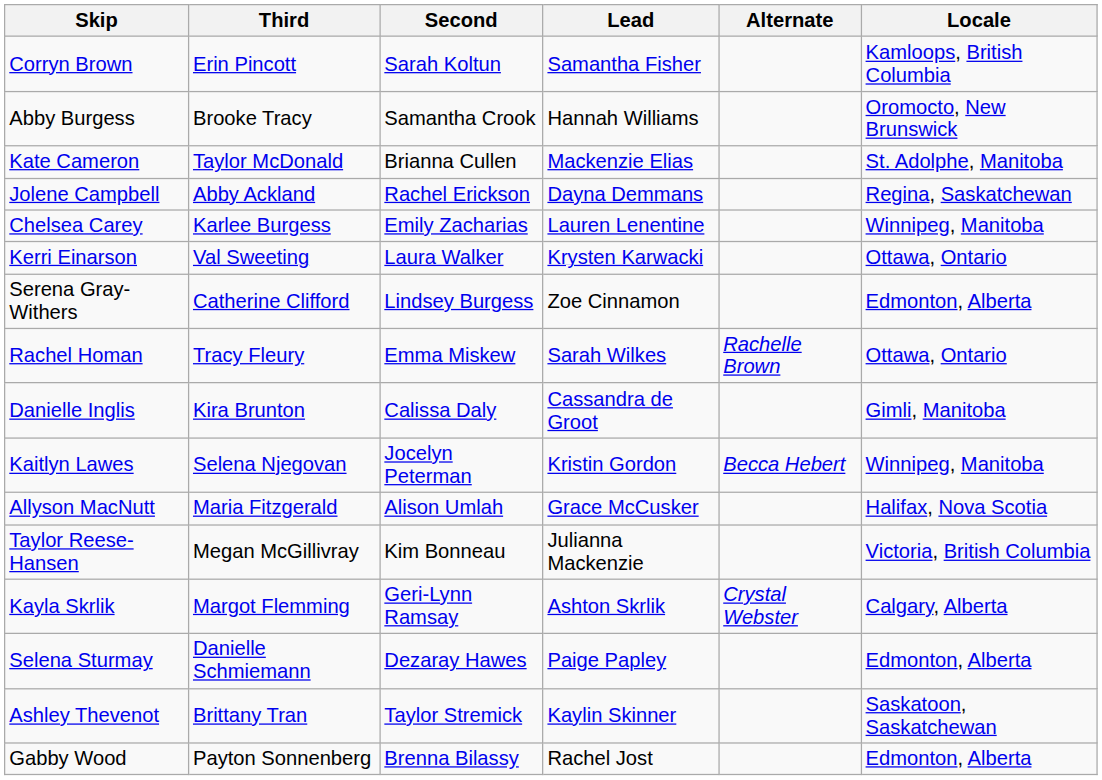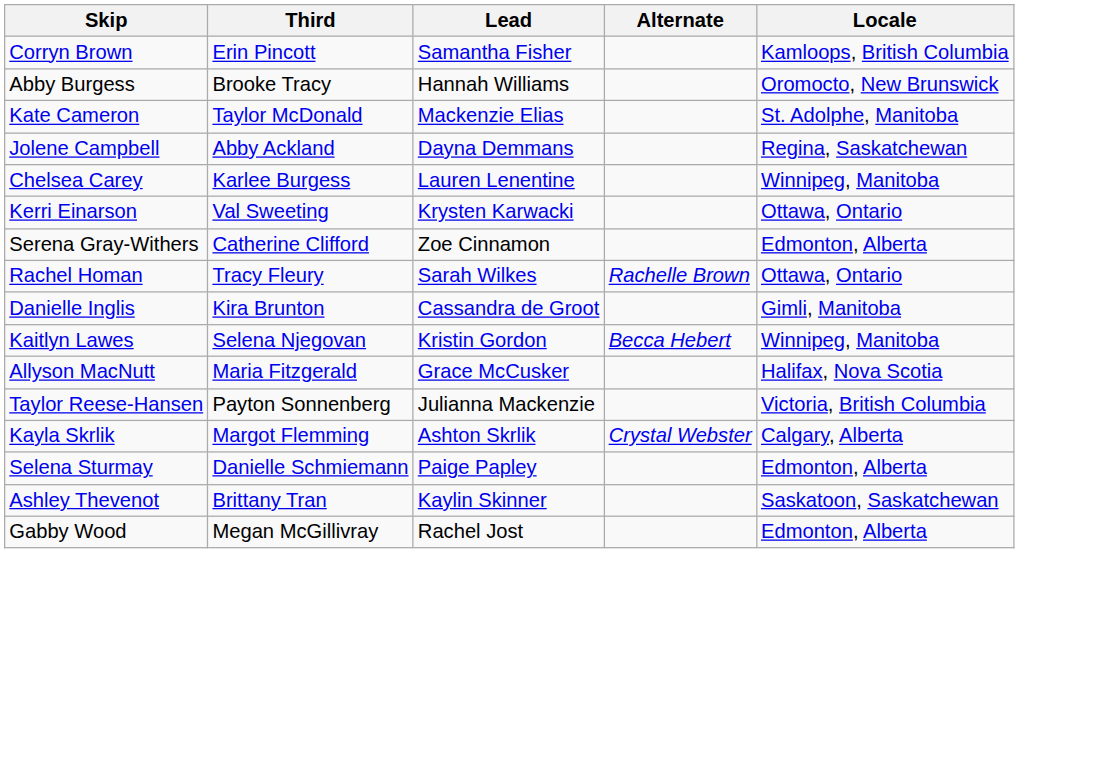 <table class="wikitable">
 <tr>
 <th scope="col">Skip</th>
 <th scope="col">Third</th>
-<th scope="col">Second</th>
 <th scope="col">Lead</th>
 <th scope="col">Alternate</th>
 <th scope="col">Locale</th>
 </tr>
 <tr>
 <td><a href='#'>Corryn Brown</a></td>
 <td><a href='#'>Erin Pincott</a></td>
-<td><a href='#'>Sarah Koltun</a></td>
 <td><a href='#'>Samantha Fisher</a></td>
 <td></td>
 <td> <a href='#'>Kamloops</a>, <a href='#'>British Columbia</a></td>
 </tr>
 <tr>
 <td>Abby Burgess</td>
 <td>Brooke Tracy</td>
-<td>Samantha Crook</td>
 <td>Hannah Williams</td>
 <td></td>
 <td> <a href='#'>Oromocto</a>, <a href='#'>New Brunswick</a></td>
 </tr>
 <tr>
 <td><a href='#'>Kate Cameron</a></td>
 <td><a href='#'>Taylor McDonald</a></td>
-<td>Brianna Cullen</td>
 <td><a href='#'>Mackenzie Elias</a></td>
 <td></td>
 <td> <a href='#'>St. Adolphe</a>, <a href='#'>Manitoba</a></td>
 </tr>
 <tr>
 <td><a href='#'>Jolene Campbell</a></td>
 <td><a href='#'>Abby Ackland</a></td>
-<td><a href='#'>Rachel Erickson</a></td>
 <td><a href='#'>Dayna Demmans</a></td>
 <td></td>
 <td> <a href='#'>Regina</a>, <a href='#'>Saskatchewan</a></td>
 </tr>
 <tr>
 <td><a href='#'>Chelsea Carey</a></td>
 <td><a href='#'>Karlee Burgess</a></td>
-<td><a href='#'>Emily Zacharias</a></td>
 <td><a href='#'>Lauren Lenentine</a></td>
 <td></td>
 <td> <a href='#'>Winnipeg</a>, <a href='#'>Manitoba</a></td>
 </tr>
 <tr>
 <td><a href='#'>Kerri Einarson</a></td>
 <td><a href='#'>Val Sweeting</a></td>
-<td><a href='#'>Laura Walker</a></td>
 <td><a href='#'>Krysten Karwacki</a></td>
 <td></td>
 <td> <a href='#'>Ottawa</a>, <a href='#'>Ontario</a></td>
 </tr>
 <tr>
 <td>Serena Gray-Withers</td>
 <td><a href='#'>Catherine Clifford</a></td>
-<td><a href='#'>Lindsey Burgess</a></td>
 <td>Zoe Cinnamon</td>
 <td></td>
 <td> <a href='#'>Edmonton</a>, <a href='#'>Alberta</a></td>
 </tr>
 <tr>
 <td><a href='#'>Rachel Homan</a></td>
 <td><a href='#'>Tracy Fleury</a></td>
-<td><a href='#'>Emma Miskew</a></td>
 <td><a href='#'>Sarah Wilkes</a></td>
 <td><em><a href='#'>Rachelle Brown</a></em></td>
 <td> <a href='#'>Ottawa</a>, <a href='#'>Ontario</a></td>
 </tr>
 <tr>
 <td><a href='#'>Danielle Inglis</a></td>
 <td><a href='#'>Kira Brunton</a></td>
-<td><a href='#'>Calissa Daly</a></td>
 <td><a href='#'>Cassandra de Groot</a></td>
 <td></td>
 <td> <a href='#'>Gimli</a>, <a href='#'>Manitoba</a></td>
 </tr>
 <tr>
 <td><a href='#'>Kaitlyn Lawes</a></td>
 <td><a href='#'>Selena Njegovan</a></td>
-<td><a href='#'>Jocelyn Peterman</a></td>
 <td><a href='#'>Kristin Gordon</a></td>
 <td><em><a href='#'>Becca Hebert</a></em></td>
 <td> <a href='#'>Winnipeg</a>, <a href='#'>Manitoba</a></td>
 </tr>
 <tr>
 <td><a href='#'>Allyson MacNutt</a></td>
 <td><a href='#'>Maria Fitzgerald</a></td>
-<td><a href='#'>Alison Umlah</a></td>
 <td><a href='#'>Grace McCusker</a></td>
 <td></td>
 <td> <a href='#'>Halifax</a>, <a href='#'>Nova Scotia</a></td>
 </tr>
 <tr>
 <td><a href='#'>Taylor Reese-Hansen</a></td>
-<td>Megan McGillivray</td>
-<td>Kim Bonneau</td>
+<td>Payton Sonnenberg</td>
 <td>Julianna Mackenzie</td>
 <td></td>
 <td> <a href='#'>Victoria</a>, <a href='#'>British Columbia</a></td>
 </tr>
 <tr>
 <td><a href='#'>Kayla Skrlik</a></td>
 <td><a href='#'>Margot Flemming</a></td>
-<td><a href='#'>Geri-Lynn Ramsay</a></td>
 <td><a href='#'>Ashton Skrlik</a></td>
 <td><em><a href='#'>Crystal Webster</a></em></td>
 <td> <a href='#'>Calgary</a>, <a href='#'>Alberta</a></td>
 </tr>
 <tr>
 <td><a href='#'>Selena Sturmay</a></td>
 <td><a href='#'>Danielle Schmiemann</a></td>
-<td><a href='#'>Dezaray Hawes</a></td>
 <td><a href='#'>Paige Papley</a></td>
 <td></td>
 <td> <a href='#'>Edmonton</a>, <a href='#'>Alberta</a></td>
 </tr>
 <tr>
 <td><a href='#'>Ashley Thevenot</a></td>
 <td><a href='#'>Brittany Tran</a></td>
-<td><a href='#'>Taylor Stremick</a></td>
 <td><a href='#'>Kaylin Skinner</a></td>
 <td></td>
 <td> <a href='#'>Saskatoon</a>, <a href='#'>Saskatchewan</a></td>
 </tr>
 <tr>
 <td>Gabby Wood</td>
-<td>Payton Sonnenberg</td>
-<td><a href='#'>Brenna Bilassy</a></td>
+<td>Megan McGillivray</td>
 <td>Rachel Jost</td>
 <td></td>
 <td> <a href='#'>Edmonton</a>, <a href='#'>Alberta</a></td>
 </tr>
 </table>
